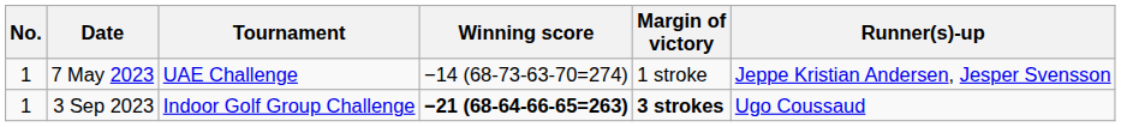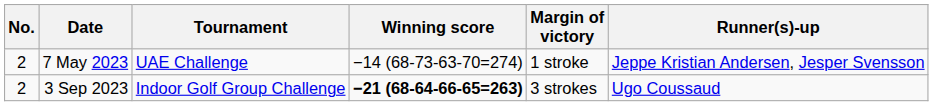 <table class="wikitable" style="font-size:95%;">
 <tr>
 <th>No.</th>
 <th>Date</th>
 <th>Tournament</th>
 <th>Winning score</th>
 <th>Margin of<br>victory</th>
 <th>Runner(s)-up</th>
 </tr>
 <tr>
-<td align=center>1</td>
+<td align=center>2</td>
 <td align=right>7 May <a href='#'>2023</a></td>
 <td><a href='#'>UAE Challenge</a></td>
 <td>−14 (68-73-63-70=274)</td>
 <td>1 stroke</td>
 <td> <a href='#'>Jeppe Kristian Andersen</a>,  <a href='#'>Jesper Svensson</a></td>
 </tr>
 <tr>
-<td align=center>1</td>
+<td align=center>2</td>
 <td align=right>3 Sep 2023</td>
 <td><a href='#'>Indoor Golf Group Challenge</a></td>
 <td><strong>−21 (68-64-66-65=263)</strong></td>
-<td><strong>3 strokes</strong></td>
+<td>3 strokes</td>
 <td> <a href='#'>Ugo Coussaud</a></td>
 </tr>
 </table>
